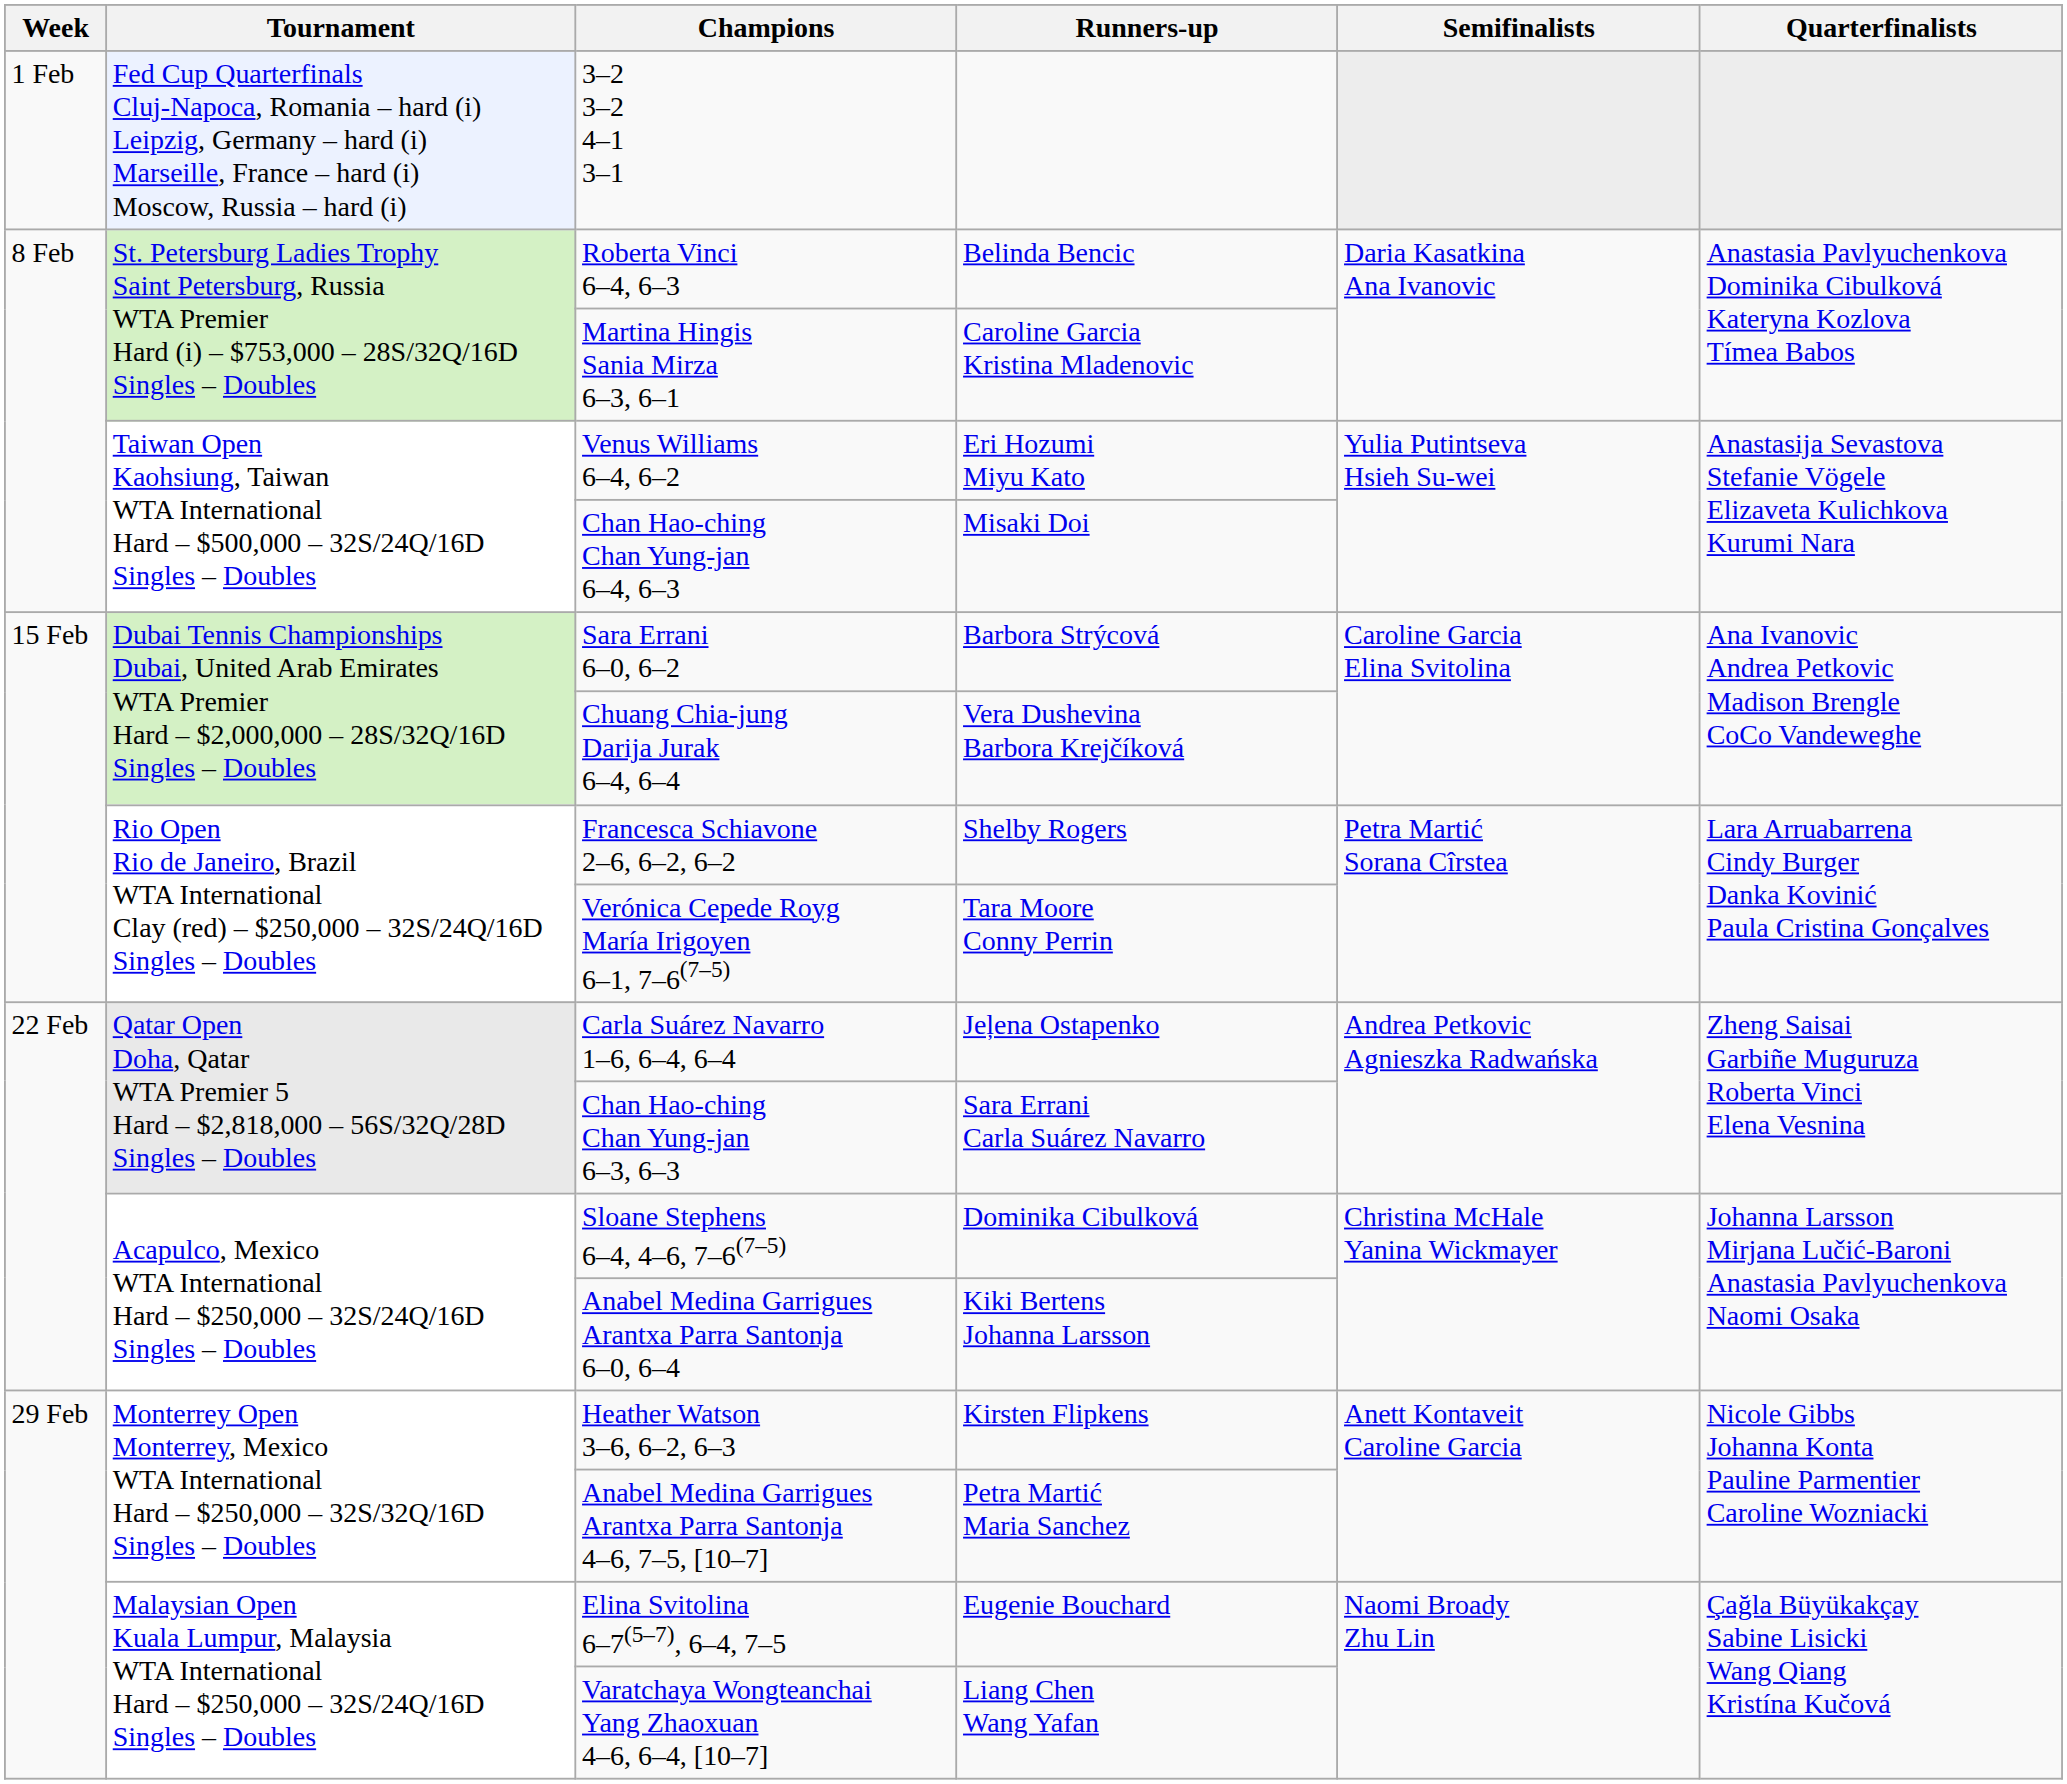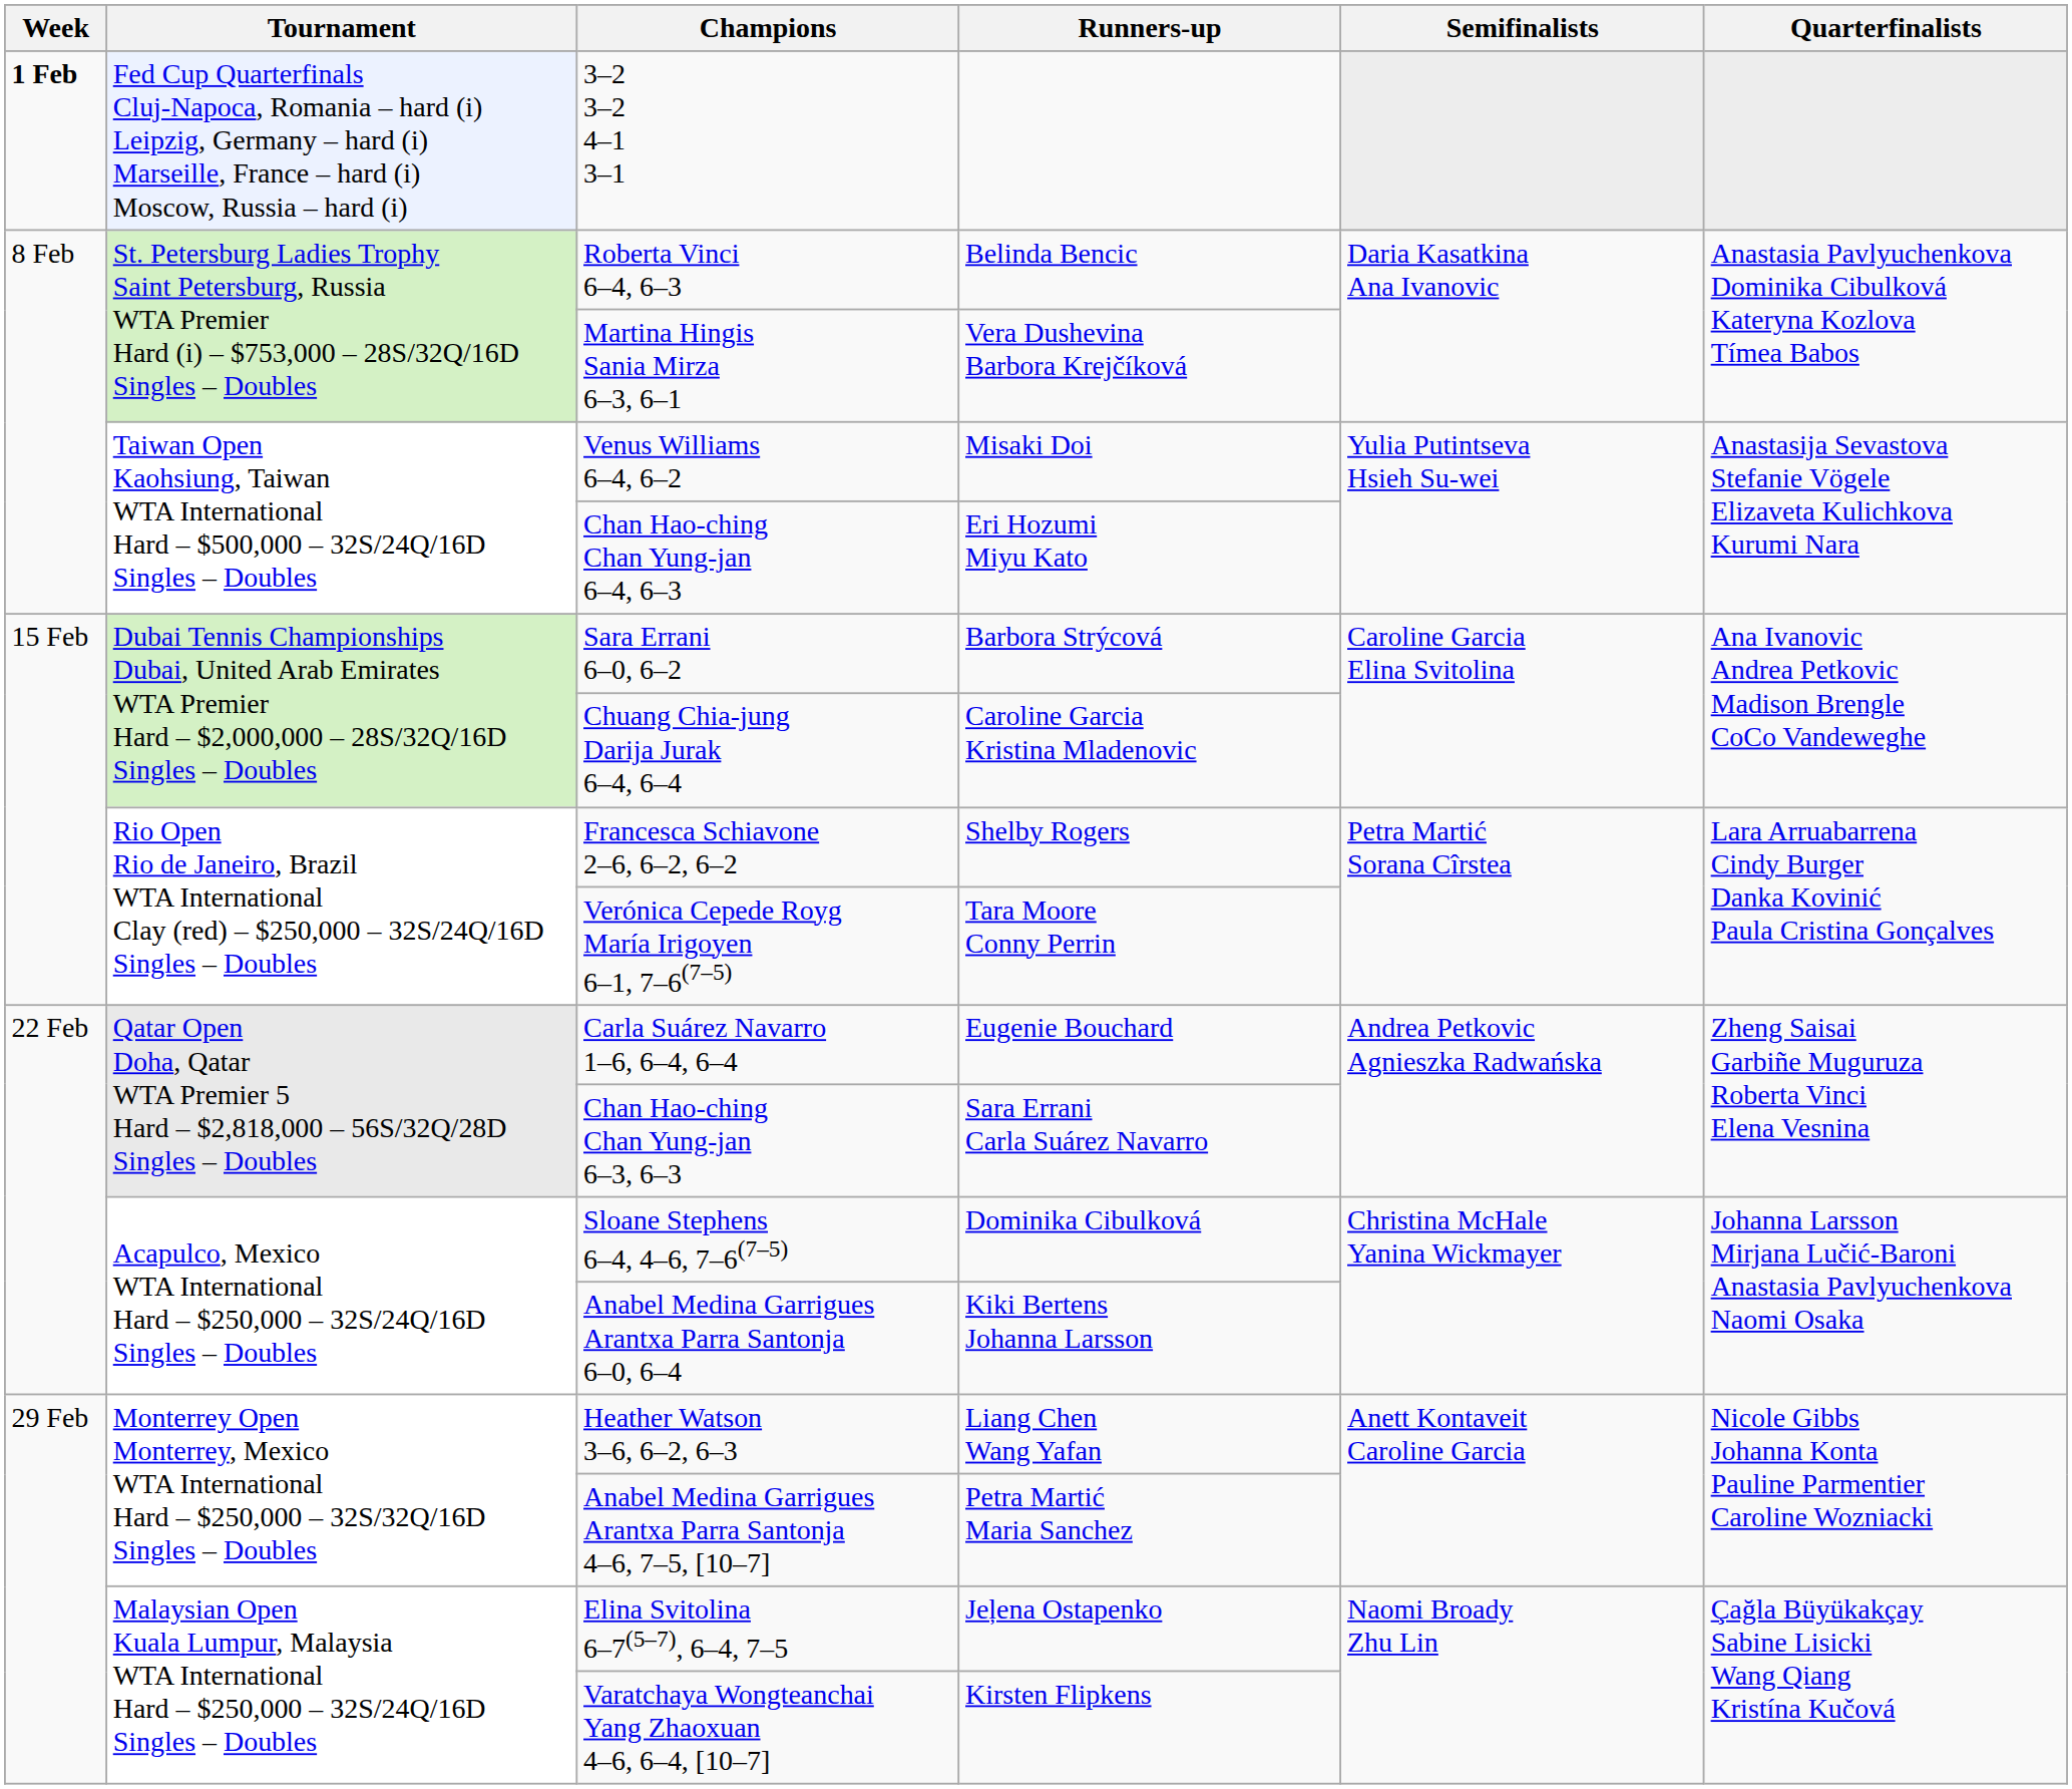 <table class=wikitable style=font-size:95%>
 <tr>
 <th style="width:48px;">Week</th>
 <th style="width:248px;">Tournament</th>
 <th style="width:200px;">Champions</th>
 <th style="width:200px;">Runners-up</th>
 <th style="width:190px;">Semifinalists</th>
 <th style="width:190px;">Quarterfinalists</th>
 </tr>
 <tr valign=top>
-<td>1 Feb</td>
+<td><strong>1 Feb</strong></td>
 <td style="background:#ecf2ff;"><a href='#'>Fed Cup Quarterfinals</a> <br> <a href='#'>Cluj-Napoca</a>, Romania – hard (i) <br> <a href='#'>Leipzig</a>, Germany – hard (i) <br> <a href='#'>Marseille</a>, France – hard (i)<br> Moscow, Russia – hard (i)</td>
 <td> 3–2<br> 3–2<br> 4–1<br> 3–1</td>
 <td><br><br><br></td>
 <td style="background:#ededed;"></td>
 <td style="background:#ededed;"></td>
 </tr>
 <tr valign=top>
 <td rowspan=4>8 Feb</td>
 <td style="background:#d4f1c5;" rowspan="2"><a href='#'>St. Petersburg Ladies Trophy</a><br> <a href='#'>Saint Petersburg</a>, Russia<br>WTA Premier<br>Hard (i) – $753,000 – 28S/32Q/16D<br><a href='#'>Singles</a> – <a href='#'>Doubles</a></td>
 <td> <a href='#'>Roberta Vinci</a><br>6–4, 6–3</td>
 <td> <a href='#'>Belinda Bencic</a></td>
 <td rowspan=2> <a href='#'>Daria Kasatkina</a> <br>  <a href='#'>Ana Ivanovic</a></td>
 <td rowspan=2> <a href='#'>Anastasia Pavlyuchenkova</a><br> <a href='#'>Dominika Cibulková</a> <br> <a href='#'>Kateryna Kozlova</a> <br>  <a href='#'>Tímea Babos</a></td>
 </tr>
 <tr valign=top>
 <td> <a href='#'>Martina Hingis</a><br> <a href='#'>Sania Mirza</a><br>6–3, 6–1</td>
-<td> <a href='#'>Caroline Garcia</a> <br>  <a href='#'>Kristina Mladenovic</a></td>
+<td> <a href='#'>Vera Dushevina</a><br> <a href='#'>Barbora Krejčíková</a></td>
 </tr>
 <tr valign=top>
 <td style="background:#fff;" rowspan="2"><a href='#'>Taiwan Open</a><br><a href='#'>Kaohsiung</a>, Taiwan <br>WTA International<br>Hard – $500,000 – 32S/24Q/16D<br><a href='#'>Singles</a> – <a href='#'>Doubles</a></td>
 <td> <a href='#'>Venus Williams</a><br>6–4, 6–2</td>
-<td> <a href='#'>Eri Hozumi</a> <br> <a href='#'>Miyu Kato</a></td>
+<td> <a href='#'>Misaki Doi</a></td>
 <td rowspan=2> <a href='#'>Yulia Putintseva</a><br>  <a href='#'>Hsieh Su-wei</a></td>
 <td rowspan=2> <a href='#'>Anastasija Sevastova</a><br> <a href='#'>Stefanie Vögele</a><br> <a href='#'>Elizaveta Kulichkova</a><br>  <a href='#'>Kurumi Nara</a></td>
 </tr>
 <tr valign=top>
 <td> <a href='#'>Chan Hao-ching</a><br> <a href='#'>Chan Yung-jan</a><br>6–4, 6–3</td>
-<td> <a href='#'>Misaki Doi</a></td>
+<td> <a href='#'>Eri Hozumi</a> <br> <a href='#'>Miyu Kato</a></td>
 </tr>
 <tr valign=top>
 <td rowspan=4>15 Feb</td>
 <td style="background:#d4f1c5;" rowspan="2"><a href='#'>Dubai Tennis Championships</a><br> <a href='#'>Dubai</a>, United Arab Emirates<br>WTA Premier<br>Hard – $2,000,000 – 28S/32Q/16D<br><a href='#'>Singles</a> – <a href='#'>Doubles</a></td>
 <td> <a href='#'>Sara Errani</a><br>6–0, 6–2</td>
 <td> <a href='#'>Barbora Strýcová</a></td>
 <td rowspan=2> <a href='#'>Caroline Garcia</a> <br> <a href='#'>Elina Svitolina</a></td>
 <td rowspan=2> <a href='#'>Ana Ivanovic</a><br> <a href='#'>Andrea Petkovic</a><br> <a href='#'>Madison Brengle</a><br>  <a href='#'>CoCo Vandeweghe</a></td>
 </tr>
 <tr valign=top>
 <td> <a href='#'>Chuang Chia-jung</a> <br>  <a href='#'>Darija Jurak</a><br>6–4, 6–4</td>
-<td> <a href='#'>Vera Dushevina</a><br> <a href='#'>Barbora Krejčíková</a></td>
+<td> <a href='#'>Caroline Garcia</a> <br>  <a href='#'>Kristina Mladenovic</a></td>
 </tr>
 <tr valign=top>
 <td style="background:#fff;" rowspan="2"><a href='#'>Rio Open</a><br> <a href='#'>Rio de Janeiro</a>, Brazil<br>WTA International<br>Clay (red) – $250,000 – 32S/24Q/16D<br><a href='#'>Singles</a> – <a href='#'>Doubles</a></td>
 <td> <a href='#'>Francesca Schiavone</a><br>2–6, 6–2, 6–2</td>
 <td> <a href='#'>Shelby Rogers</a></td>
 <td rowspan=2> <a href='#'>Petra Martić</a><br>  <a href='#'>Sorana Cîrstea</a></td>
 <td rowspan=2> <a href='#'>Lara Arruabarrena</a> <br> <a href='#'>Cindy Burger</a><br> <a href='#'>Danka Kovinić</a> <br>  <a href='#'>Paula Cristina Gonçalves</a></td>
 </tr>
 <tr valign=top>
 <td> <a href='#'>Verónica Cepede Royg</a> <br>  <a href='#'>María Irigoyen</a><br>6–1, 7–6<sup>(7–5)</sup></td>
 <td> <a href='#'>Tara Moore</a> <br>  <a href='#'>Conny Perrin</a></td>
 </tr>
 <tr valign=top>
 <td rowspan=4>22 Feb</td>
 <td style="background:#e9e9e9;" rowspan="2"><a href='#'>Qatar Open</a><br>  <a href='#'>Doha</a>, Qatar<br>WTA Premier 5<br>Hard – $2,818,000 – 56S/32Q/28D<br><a href='#'>Singles</a> – <a href='#'>Doubles</a></td>
 <td> <a href='#'>Carla Suárez Navarro</a><br>1–6, 6–4, 6–4</td>
-<td> <a href='#'>Jeļena Ostapenko</a></td>
+<td> <a href='#'>Eugenie Bouchard</a></td>
 <td rowspan=2> <a href='#'>Andrea Petkovic</a> <br>  <a href='#'>Agnieszka Radwańska</a></td>
 <td rowspan=2> <a href='#'>Zheng Saisai</a><br> <a href='#'>Garbiñe Muguruza</a><br> <a href='#'>Roberta Vinci</a> <br>  <a href='#'>Elena Vesnina</a></td>
 </tr>
 <tr valign=top>
 <td> <a href='#'>Chan Hao-ching</a><br> <a href='#'>Chan Yung-jan</a><br>6–3, 6–3</td>
 <td> <a href='#'>Sara Errani</a><br> <a href='#'>Carla Suárez Navarro</a></td>
 </tr>
 <tr valign=top>
 <td style="background:#fff;" rowspan="2"><br>  <a href='#'>Acapulco</a>, Mexico<br>WTA International<br>Hard – $250,000 – 32S/24Q/16D<br><a href='#'>Singles</a> – <a href='#'>Doubles</a></td>
 <td> <a href='#'>Sloane Stephens</a><br>6–4, 4–6, 7–6<sup>(7–5)</sup></td>
 <td> <a href='#'>Dominika Cibulková</a></td>
 <td rowspan=2> <a href='#'>Christina McHale</a><br>  <a href='#'>Yanina Wickmayer</a></td>
 <td rowspan=2> <a href='#'>Johanna Larsson</a> <br> <a href='#'>Mirjana Lučić-Baroni</a><br> <a href='#'>Anastasia Pavlyuchenkova</a> <br>  <a href='#'>Naomi Osaka</a></td>
 </tr>
 <tr valign=top>
 <td> <a href='#'>Anabel Medina Garrigues</a><br> <a href='#'>Arantxa Parra Santonja</a><br>6–0, 6–4</td>
 <td> <a href='#'>Kiki Bertens</a><br> <a href='#'>Johanna Larsson</a></td>
 </tr>
 <tr valign=top>
 <td rowspan=4>29 Feb</td>
 <td style="background:#fff;" rowspan="2"><a href='#'>Monterrey Open</a><br>  <a href='#'>Monterrey</a>, Mexico<br>WTA International<br>Hard – $250,000 – 32S/32Q/16D<br><a href='#'>Singles</a> – <a href='#'>Doubles</a></td>
 <td> <a href='#'>Heather Watson</a><br>3–6, 6–2, 6–3</td>
-<td> <a href='#'>Kirsten Flipkens</a></td>
+<td> <a href='#'>Liang Chen</a><br> <a href='#'>Wang Yafan</a></td>
 <td rowspan=2> <a href='#'>Anett Kontaveit</a><br> <a href='#'>Caroline Garcia</a></td>
 <td rowspan=2> <a href='#'>Nicole Gibbs</a><br> <a href='#'>Johanna Konta</a><br> <a href='#'>Pauline Parmentier</a><br>  <a href='#'>Caroline Wozniacki</a></td>
 </tr>
 <tr valign=top>
 <td> <a href='#'>Anabel Medina Garrigues</a><br> <a href='#'>Arantxa Parra Santonja</a><br>4–6, 7–5, [10–7]</td>
 <td> <a href='#'>Petra Martić</a><br> <a href='#'>Maria Sanchez</a></td>
 </tr>
 <tr valign=top>
 <td style="background:#fff;" rowspan="2"><a href='#'>Malaysian Open</a><br>  <a href='#'>Kuala Lumpur</a>, Malaysia<br>WTA International<br>Hard – $250,000 – 32S/24Q/16D<br><a href='#'>Singles</a> – <a href='#'>Doubles</a></td>
 <td> <a href='#'>Elina Svitolina</a><br>6–7<sup>(5–7)</sup>, 6–4, 7–5</td>
-<td> <a href='#'>Eugenie Bouchard</a></td>
+<td> <a href='#'>Jeļena Ostapenko</a></td>
 <td rowspan=2> <a href='#'>Naomi Broady</a><br>  <a href='#'>Zhu Lin</a></td>
 <td rowspan=2> <a href='#'>Çağla Büyükakçay</a><br> <a href='#'>Sabine Lisicki</a><br> <a href='#'>Wang Qiang</a><br> <a href='#'>Kristína Kučová</a></td>
 </tr>
 <tr valign=top>
 <td> <a href='#'>Varatchaya Wongteanchai</a><br> <a href='#'>Yang Zhaoxuan</a><br>4–6, 6–4, [10–7]</td>
-<td> <a href='#'>Liang Chen</a><br> <a href='#'>Wang Yafan</a></td>
+<td> <a href='#'>Kirsten Flipkens</a></td>
 </tr>
 </table>
